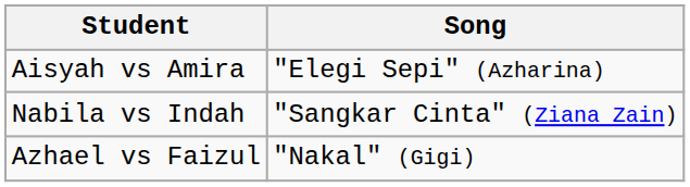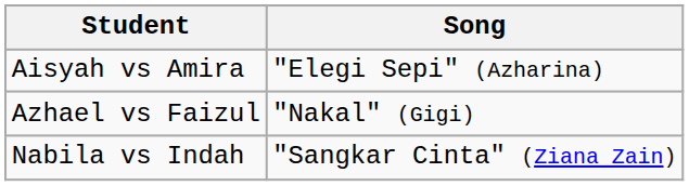 <table class="wikitable" style="font-size:90%;">
 <tr>
 <th>Student</th>
 <th>Song</th>
 </tr>
 <tr>
 <td>Aisyah vs Amira</td>
 <td>"Elegi Sepi" <small>(Azharina)</small></td>
 </tr>
 <tr>
+<td>Azhael vs Faizul</td>
+<td>"Nakal" <small>(Gigi)</small></td>
+</tr>
+<tr>
 <td>Nabila vs Indah</td>
 <td>"Sangkar Cinta" <small>(<a href='#'>Ziana Zain</a>)</small></td>
 </tr>
-<tr>
-<td>Azhael vs Faizul</td>
-<td>"Nakal" <small>(Gigi)</small></td>
-</tr>
 </table>
